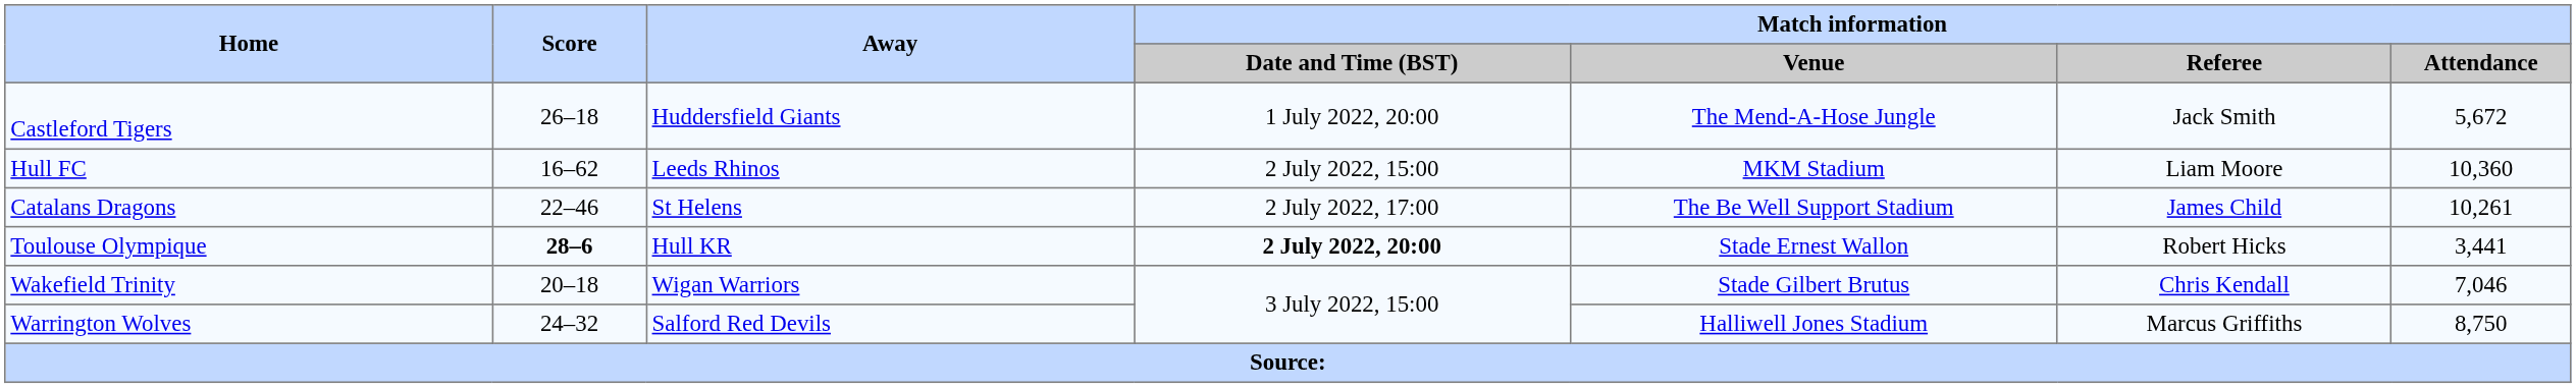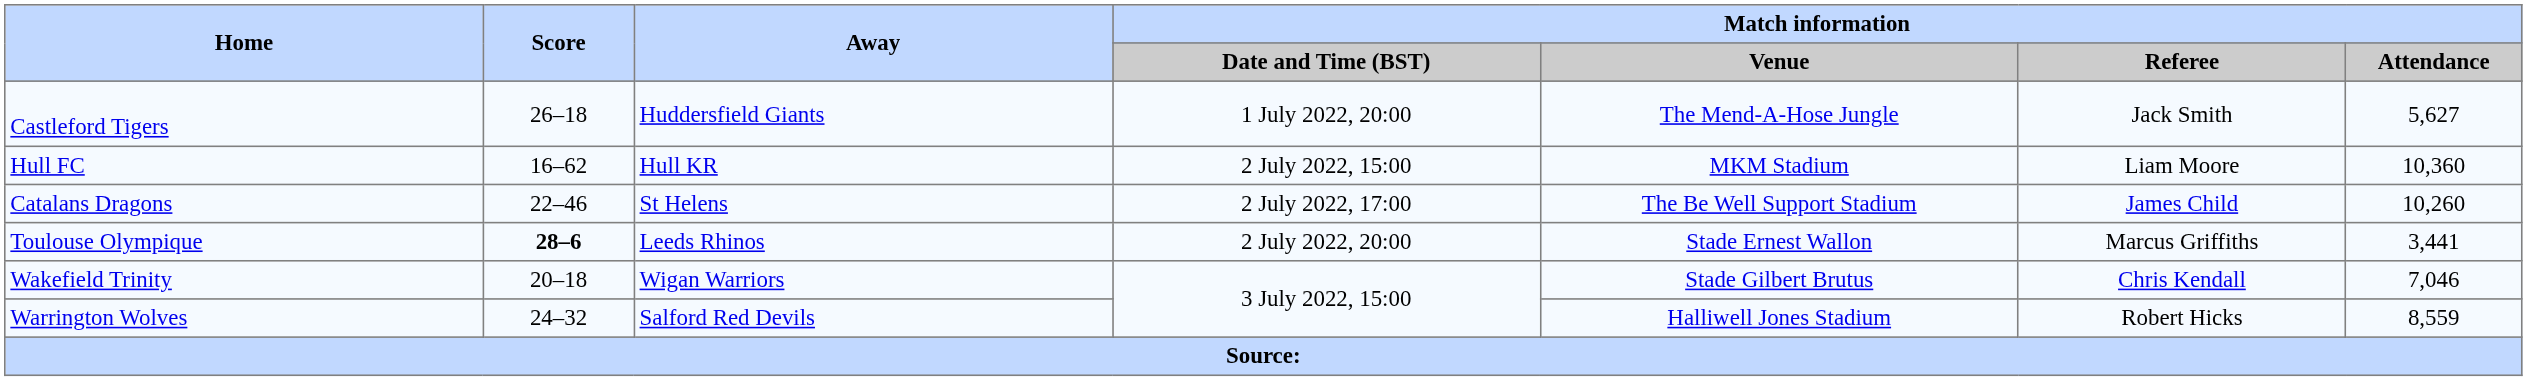 <table border=1 style="border-collapse:collapse; font-size:90%; text-align:center;" cellpadding=3 cellspacing=0 width=100%>
 <tr style="background:#C1D8ff;">
 <th scope="col" rowspan=2 width=19%>Home</th>
 <th scope="col" rowspan=2 width=6%>Score</th>
 <th scope="col" rowspan=2 width=19%>Away</th>
 <th colspan=4>Match information</th>
 </tr>
 <tr style="background:#CCCCCC;">
 <th scope="col" width=17%>Date and Time (BST)</th>
 <th scope="col" width=19%>Venue</th>
 <th scope="col" width=13%>Referee</th>
 <th scope="col" width=7%>Attendance</th>
 </tr>
 <tr style="background:#F5FAFF;">
 <td style="text-align:left;"><br> <a href='#'>Castleford Tigers</a></td>
 <td>26–18</td>
 <td style="text-align:left;"> <a href='#'>Huddersfield Giants</a></td>
 <td>1 July 2022, 20:00</td>
 <td><a href='#'>The Mend-A-Hose Jungle</a></td>
 <td>Jack Smith</td>
-<td>5,672</td>
+<td>5,627</td>
 </tr>
 <tr style="background:#F5FAFF;">
 <td style="text-align:left;"> <a href='#'>Hull FC</a></td>
 <td>16–62</td>
-<td style="text-align:left;"> <a href='#'>Leeds Rhinos</a></td>
+<td style="text-align:left;"> <a href='#'>Hull KR</a></td>
 <td>2 July 2022, 15:00</td>
 <td><a href='#'>MKM Stadium</a></td>
 <td>Liam Moore</td>
 <td>10,360</td>
 </tr>
 <tr style="background:#F5FAFF;">
 <td style="text-align:left;"> <a href='#'>Catalans Dragons</a></td>
 <td>22–46</td>
 <td style="text-align:left;"> <a href='#'>St Helens</a></td>
 <td>2 July 2022, 17:00</td>
 <td><a href='#'>The Be Well Support Stadium</a></td>
 <td><a href='#'>James Child</a></td>
-<td>10,261</td>
+<td>10,260</td>
 </tr>
 <tr style="background:#F5FAFF;">
 <td style="text-align:left;"> <a href='#'>Toulouse Olympique</a></td>
 <td><strong>28–6</strong></td>
-<td style="text-align:left;"> <a href='#'>Hull KR</a></td>
-<td><strong>2 July 2022, 20:00</strong></td>
+<td style="text-align:left;"> <a href='#'>Leeds Rhinos</a></td>
+<td>2 July 2022, 20:00</td>
 <td><a href='#'>Stade Ernest Wallon</a></td>
-<td>Robert Hicks</td>
+<td>Marcus Griffiths</td>
 <td>3,441</td>
 </tr>
 <tr style="background:#F5FAFF;">
 <td style="text-align:left;"> <a href='#'>Wakefield Trinity</a></td>
 <td>20–18</td>
 <td style="text-align:left;"> <a href='#'>Wigan Warriors</a></td>
 <td rowspan=2>3 July 2022, 15:00</td>
 <td><a href='#'>Stade Gilbert Brutus</a></td>
 <td><a href='#'>Chris Kendall</a></td>
 <td>7,046</td>
 </tr>
 <tr style="background:#F5FAFF;">
 <td style="text-align:left;"> <a href='#'>Warrington Wolves</a></td>
 <td>24–32</td>
 <td style="text-align:left;"> <a href='#'>Salford Red Devils</a></td>
 <td><a href='#'>Halliwell Jones Stadium</a></td>
-<td>Marcus Griffiths</td>
-<td>8,750</td>
+<td>Robert Hicks</td>
+<td>8,559</td>
 </tr>
 <tr style="background:#c1d8ff;">
 <th colspan=7>Source:</th>
 </tr>
 </table>
